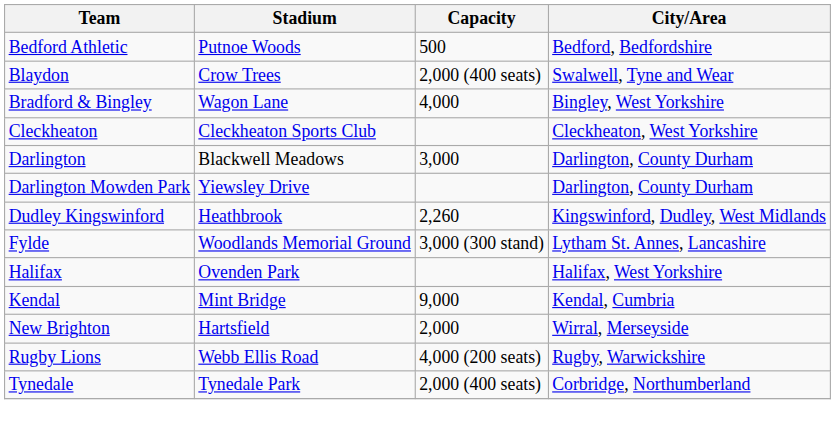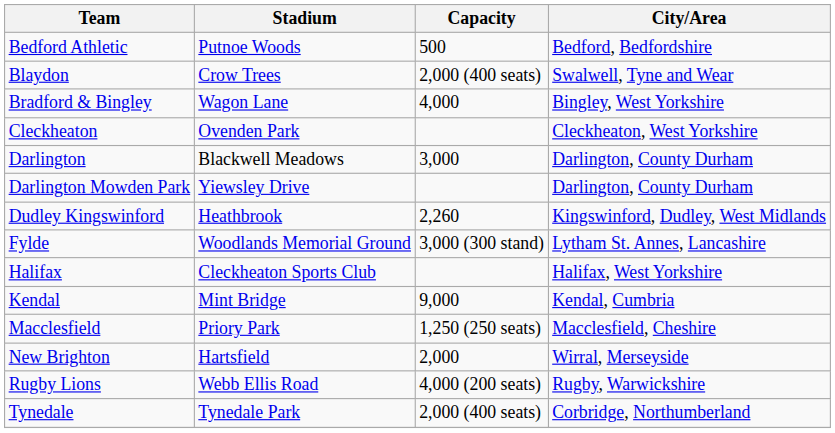 <table class="wikitable sortable">
 <tr>
 <th>Team</th>
 <th>Stadium</th>
 <th>Capacity</th>
 <th>City/Area</th>
 </tr>
 <tr>
 <td><a href='#'>Bedford Athletic</a></td>
 <td><a href='#'>Putnoe Woods</a></td>
 <td>500</td>
 <td><a href='#'>Bedford</a>, <a href='#'>Bedfordshire</a></td>
 </tr>
 <tr>
 <td><a href='#'>Blaydon</a></td>
 <td><a href='#'>Crow Trees</a></td>
 <td>2,000 (400 seats)</td>
 <td><a href='#'>Swalwell</a>, <a href='#'>Tyne and Wear</a></td>
 </tr>
 <tr>
 <td><a href='#'>Bradford & Bingley</a></td>
 <td><a href='#'>Wagon Lane</a></td>
 <td>4,000</td>
 <td><a href='#'>Bingley</a>, <a href='#'>West Yorkshire</a></td>
 </tr>
 <tr>
 <td><a href='#'>Cleckheaton</a></td>
-<td><a href='#'>Cleckheaton Sports Club</a></td>
+<td><a href='#'>Ovenden Park</a></td>
 <td></td>
 <td><a href='#'>Cleckheaton</a>, <a href='#'>West Yorkshire</a></td>
 </tr>
 <tr>
 <td><a href='#'>Darlington</a></td>
 <td>Blackwell Meadows</td>
 <td>3,000</td>
 <td><a href='#'>Darlington</a>, <a href='#'>County Durham</a></td>
 </tr>
 <tr>
 <td><a href='#'>Darlington Mowden Park</a></td>
 <td><a href='#'>Yiewsley Drive</a></td>
 <td></td>
 <td><a href='#'>Darlington</a>, <a href='#'>County Durham</a></td>
 </tr>
 <tr>
 <td><a href='#'>Dudley Kingswinford</a></td>
 <td><a href='#'>Heathbrook</a></td>
 <td>2,260</td>
 <td><a href='#'>Kingswinford</a>, <a href='#'>Dudley</a>, <a href='#'>West Midlands</a></td>
 </tr>
 <tr>
 <td><a href='#'>Fylde</a></td>
 <td><a href='#'>Woodlands Memorial Ground</a></td>
 <td>3,000 (300 stand)</td>
 <td><a href='#'>Lytham St. Annes</a>, <a href='#'>Lancashire</a></td>
 </tr>
 <tr>
 <td><a href='#'>Halifax</a></td>
-<td><a href='#'>Ovenden Park</a></td>
+<td><a href='#'>Cleckheaton Sports Club</a></td>
 <td></td>
 <td><a href='#'>Halifax</a>, <a href='#'>West Yorkshire</a></td>
 </tr>
 <tr>
 <td><a href='#'>Kendal</a></td>
 <td><a href='#'>Mint Bridge</a></td>
 <td>9,000</td>
 <td><a href='#'>Kendal</a>, <a href='#'>Cumbria</a></td>
+</tr>
+<tr>
+<td><a href='#'>Macclesfield</a></td>
+<td><a href='#'>Priory Park</a></td>
+<td>1,250 (250 seats)</td>
+<td><a href='#'>Macclesfield</a>, <a href='#'>Cheshire</a></td>
 </tr>
 <tr>
 <td><a href='#'>New Brighton</a></td>
 <td><a href='#'>Hartsfield</a></td>
 <td>2,000</td>
 <td><a href='#'>Wirral</a>, <a href='#'>Merseyside</a></td>
 </tr>
 <tr>
 <td><a href='#'>Rugby Lions</a></td>
 <td><a href='#'>Webb Ellis Road</a></td>
 <td>4,000 (200 seats)</td>
 <td><a href='#'>Rugby</a>, <a href='#'>Warwickshire</a></td>
 </tr>
 <tr>
 <td><a href='#'>Tynedale</a></td>
 <td><a href='#'>Tynedale Park</a></td>
 <td>2,000 (400 seats)</td>
 <td><a href='#'>Corbridge</a>, <a href='#'>Northumberland</a></td>
 </tr>
 <tr>
 </tr>
 </table>
